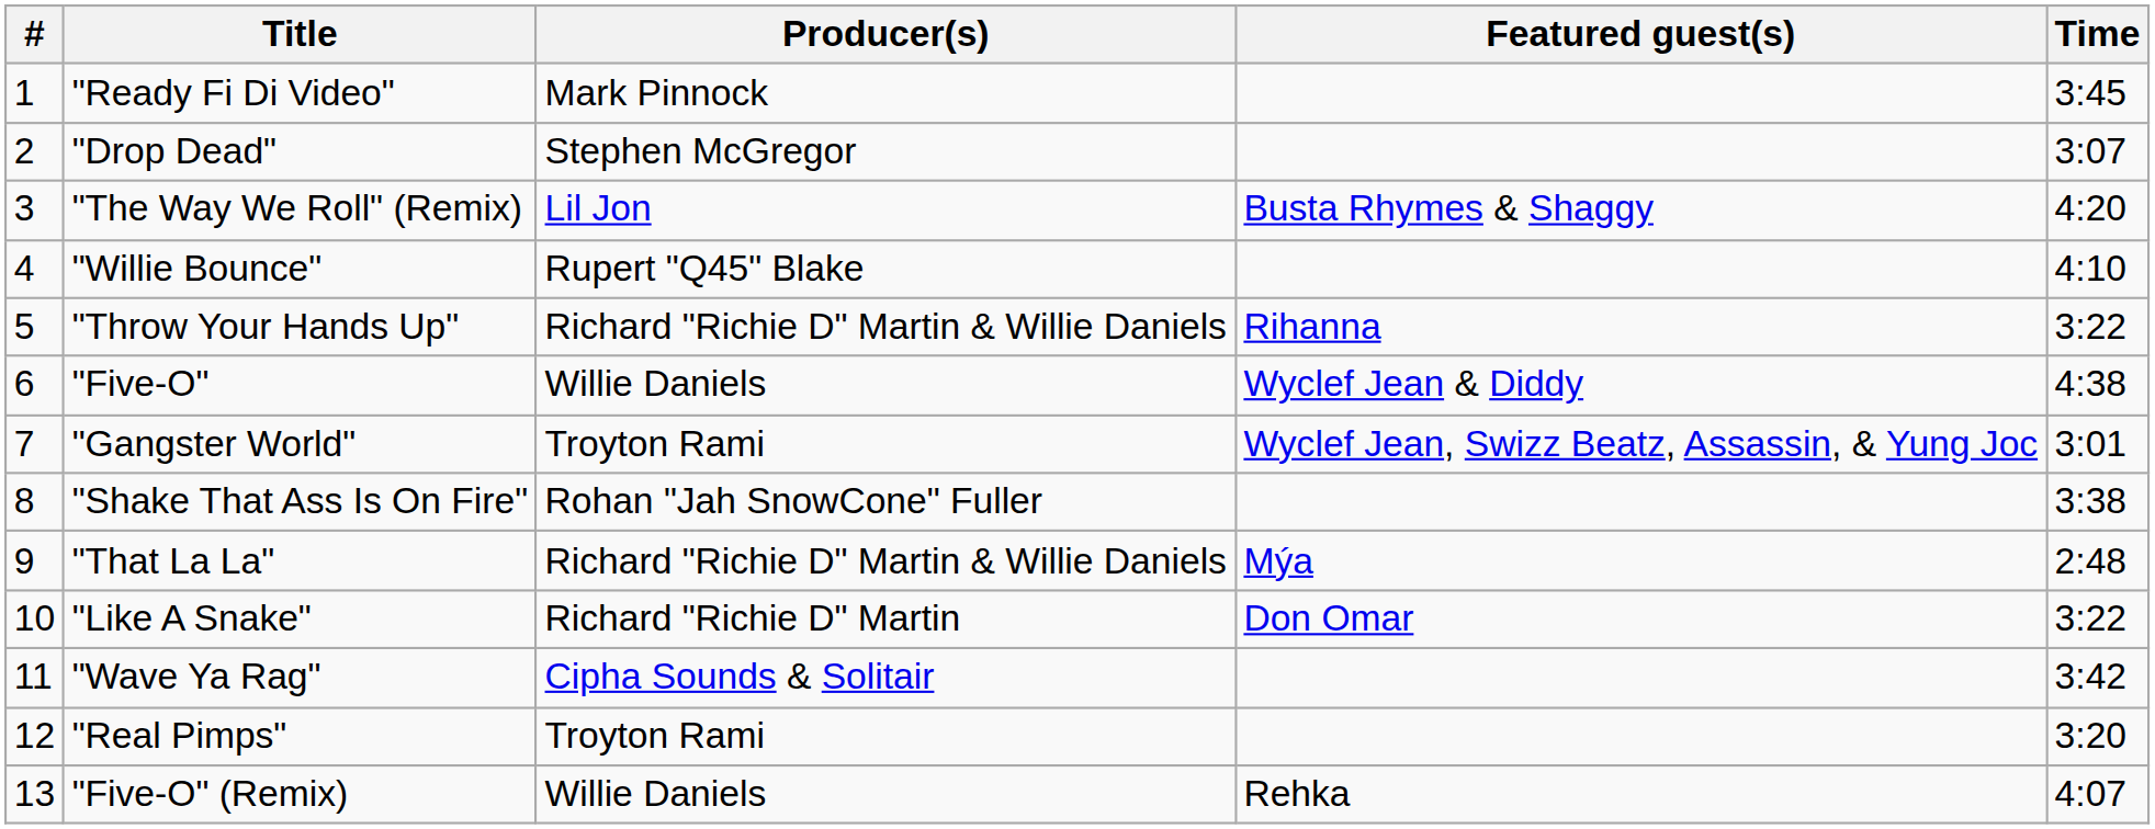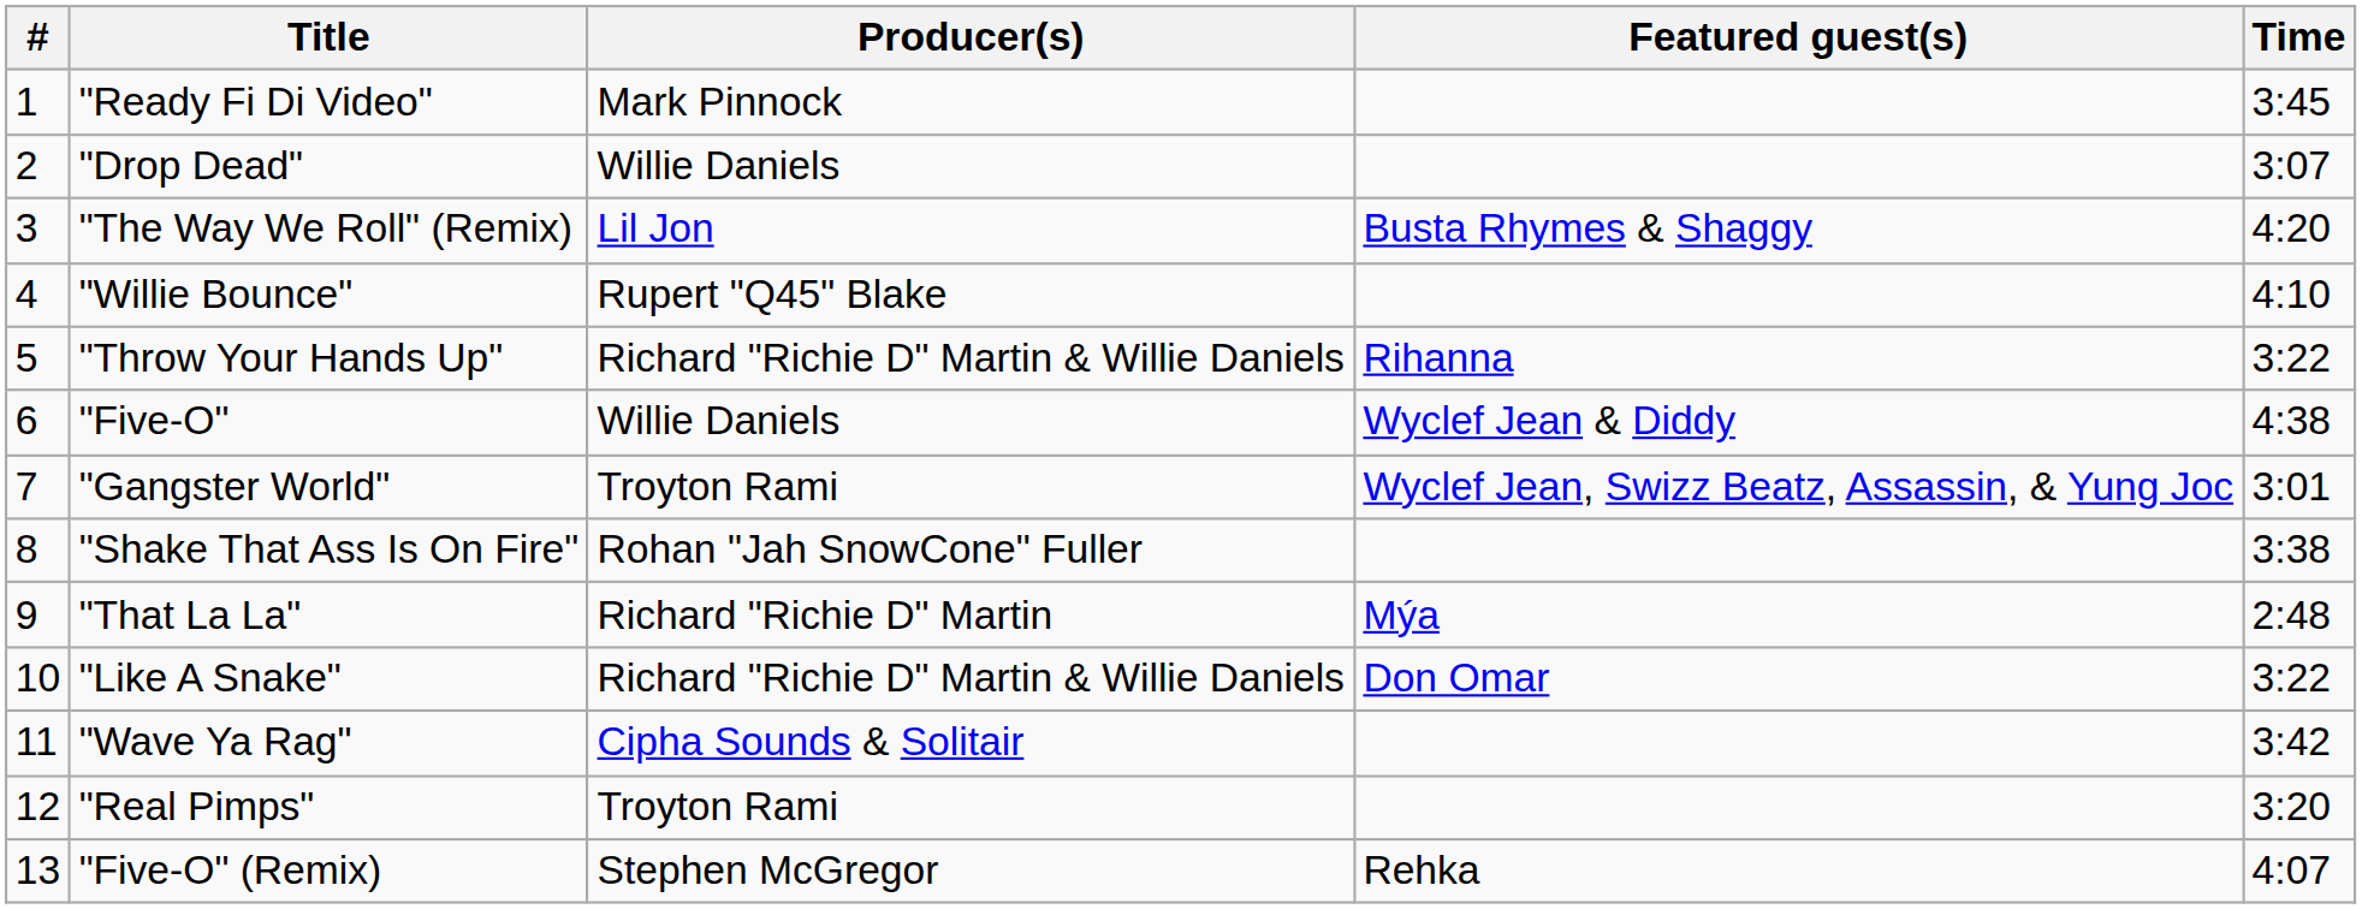 <table class="wikitable">
 <tr>
 <th align="center">#</th>
 <th align="center">Title</th>
 <th align="center">Producer(s)</th>
 <th align="center">Featured guest(s)</th>
 <th align="center">Time</th>
 </tr>
 <tr>
 <td>1</td>
 <td>"Ready Fi Di Video"</td>
 <td>Mark Pinnock</td>
 <td></td>
 <td>3:45</td>
 </tr>
 <tr>
 <td>2</td>
 <td>"Drop Dead"</td>
-<td>Stephen McGregor</td>
+<td>Willie Daniels</td>
 <td></td>
 <td>3:07</td>
 </tr>
 <tr>
 <td>3</td>
 <td>"The Way We Roll" (Remix)</td>
 <td><a href='#'>Lil Jon</a></td>
 <td><a href='#'>Busta Rhymes</a> & <a href='#'>Shaggy</a></td>
 <td>4:20</td>
 </tr>
 <tr>
 <td>4</td>
 <td>"Willie Bounce"</td>
 <td>Rupert "Q45" Blake</td>
 <td></td>
 <td>4:10</td>
 </tr>
 <tr>
 <td>5</td>
 <td>"Throw Your Hands Up"</td>
 <td>Richard "Richie D" Martin & Willie Daniels</td>
 <td><a href='#'>Rihanna</a></td>
 <td>3:22</td>
 </tr>
 <tr>
 <td>6</td>
 <td>"Five-O"</td>
 <td>Willie Daniels</td>
 <td><a href='#'>Wyclef Jean</a> & <a href='#'>Diddy</a></td>
 <td>4:38</td>
 </tr>
 <tr>
 <td>7</td>
 <td>"Gangster World"</td>
 <td>Troyton Rami</td>
 <td><a href='#'>Wyclef Jean</a>, <a href='#'>Swizz Beatz</a>, <a href='#'>Assassin</a>, & <a href='#'>Yung Joc</a></td>
 <td>3:01</td>
 </tr>
 <tr>
 <td>8</td>
 <td>"Shake That Ass Is On Fire"</td>
 <td>Rohan "Jah SnowCone" Fuller</td>
 <td></td>
 <td>3:38</td>
 </tr>
 <tr>
 <td>9</td>
 <td>"That La La"</td>
-<td>Richard "Richie D" Martin & Willie Daniels</td>
+<td>Richard "Richie D" Martin</td>
 <td><a href='#'>Mýa</a></td>
 <td>2:48</td>
 </tr>
 <tr>
 <td>10</td>
 <td>"Like A Snake"</td>
-<td>Richard "Richie D" Martin</td>
+<td>Richard "Richie D" Martin & Willie Daniels</td>
 <td><a href='#'>Don Omar</a></td>
 <td>3:22</td>
 </tr>
 <tr>
 <td>11</td>
 <td>"Wave Ya Rag"</td>
 <td><a href='#'>Cipha Sounds</a> & <a href='#'>Solitair</a></td>
 <td></td>
 <td>3:42</td>
 </tr>
 <tr>
 <td>12</td>
 <td>"Real Pimps"</td>
 <td>Troyton Rami</td>
 <td></td>
 <td>3:20</td>
 </tr>
 <tr>
 <td>13</td>
 <td>"Five-O" (Remix)</td>
-<td>Willie Daniels</td>
+<td>Stephen McGregor</td>
 <td>Rehka</td>
 <td>4:07</td>
 </tr>
 </table>
